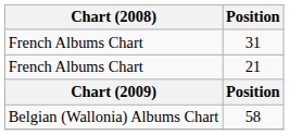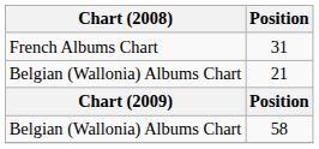 <table class="wikitable sortable">
 <tr>
 <th>Chart (2008)</th>
 <th>Position</th>
 </tr>
 <tr>
 <td>French Albums Chart</td>
 <td align="center">31</td>
 </tr>
 <tr>
-<td>French Albums Chart</td>
+<td>Belgian (Wallonia) Albums Chart</td>
 <td align="center">21</td>
 </tr>
 <tr>
 <th>Chart (2009)</th>
 <th>Position</th>
 </tr>
 <tr>
 <td>Belgian (Wallonia) Albums Chart</td>
 <td align="center">58</td>
 </tr>
 <tr>
 </tr>
 </table>
